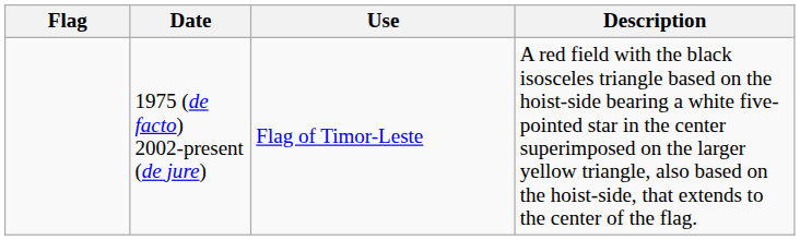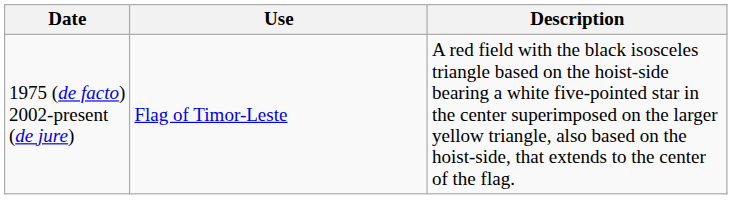 <table class="wikitable">
 <tr>
-<th style="width:110px;">Flag</th>
 <th style="width:100px;">Date</th>
 <th style="width:250px;">Use</th>
 <th style="width:250px;">Description</th>
 </tr>
 <tr>
-<td></td>
 <td>1975 (<em><a href='#'>de facto</a></em>)<br>2002-present (<em><a href='#'>de jure</a></em>)</td>
 <td><a href='#'>Flag of Timor-Leste</a></td>
 <td>A red field with the black isosceles triangle based on the hoist-side bearing a white five-pointed star in the center superimposed on the larger yellow triangle, also based on the hoist-side, that extends to the center of the flag.</td>
 </tr>
 </table>
